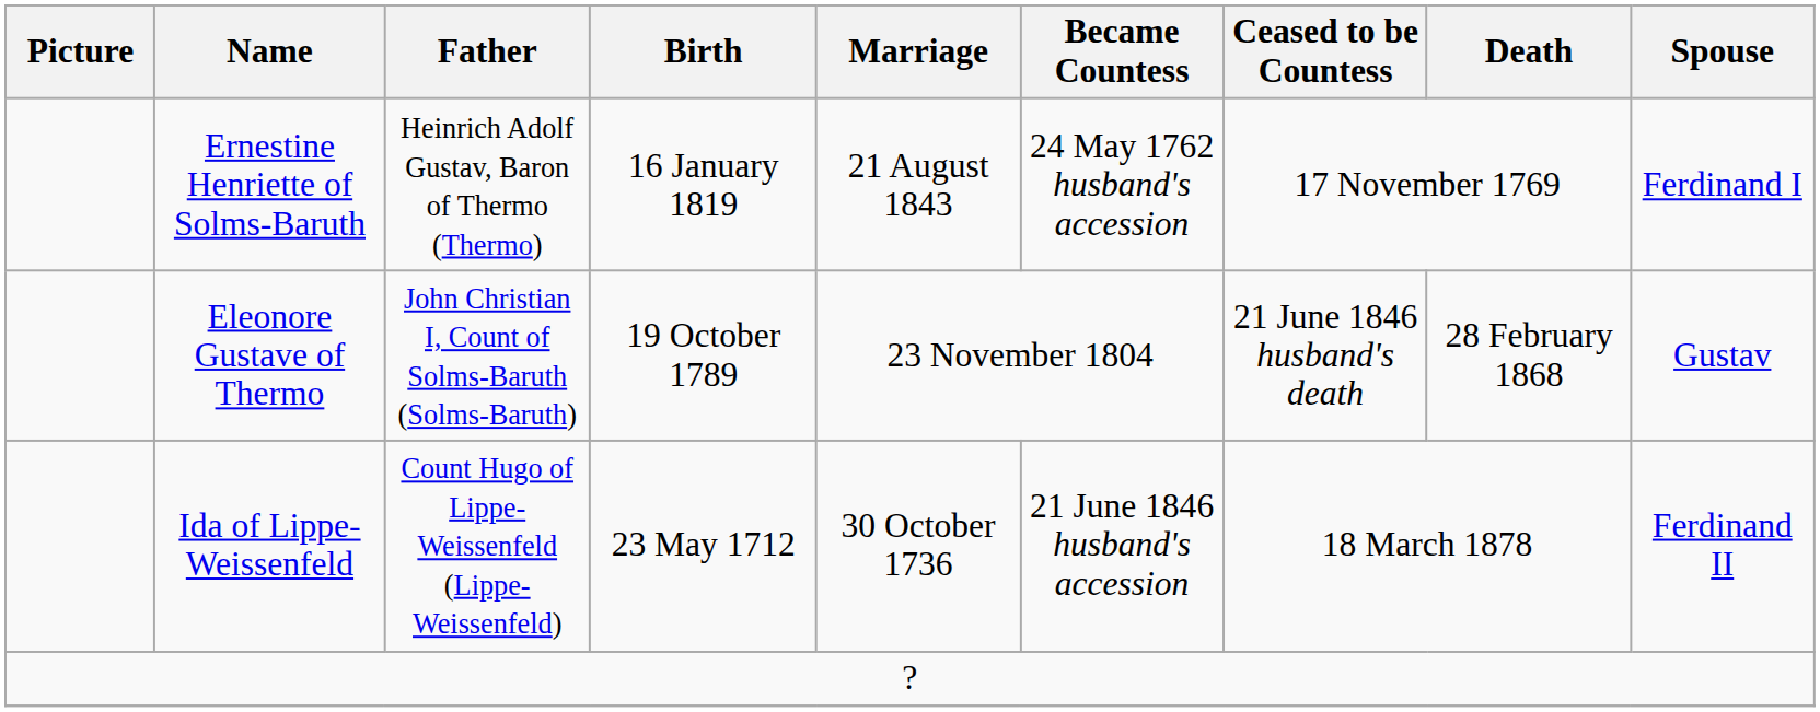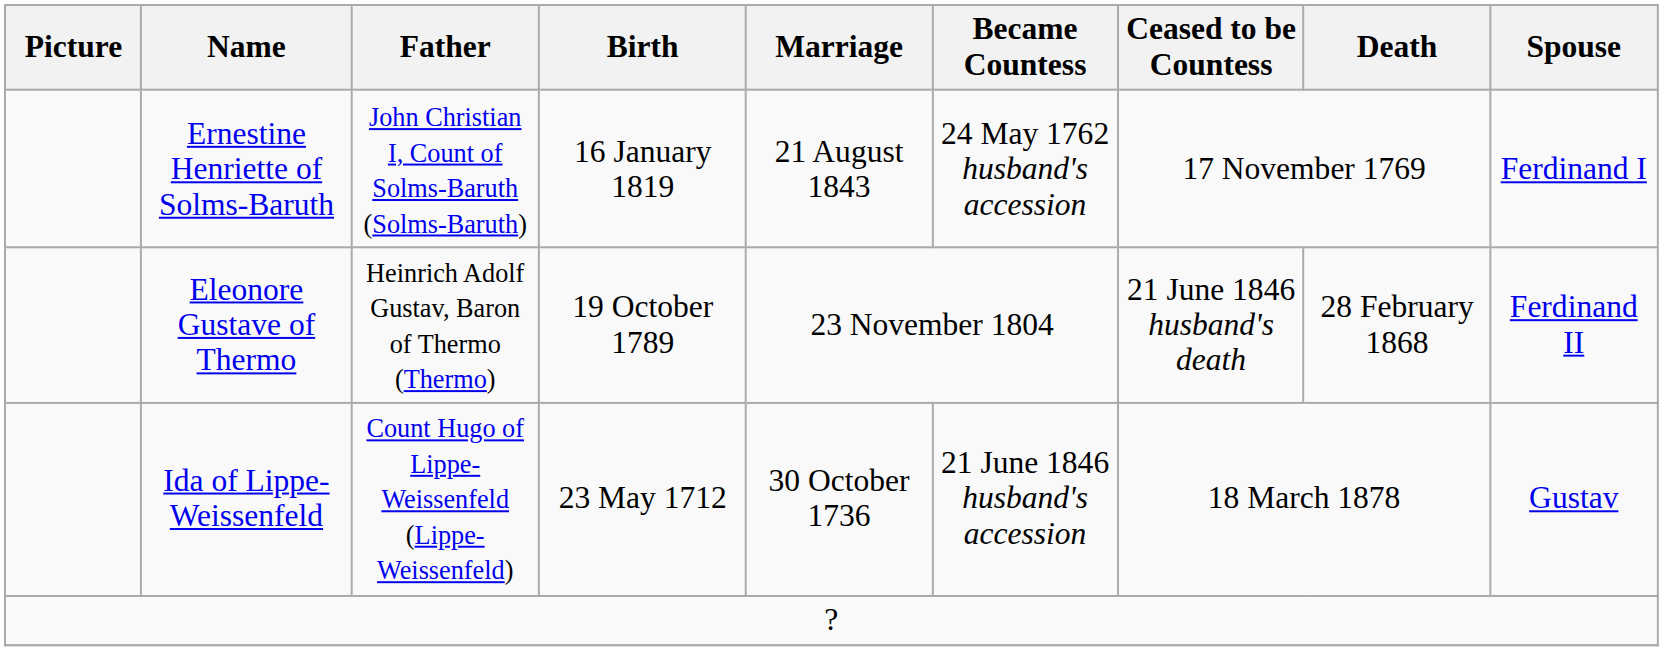 <table width=95% class="wikitable">
 <tr>
 <th width = "6%">Picture</th>
 <th width = "10%">Name</th>
 <th width = "9%">Father</th>
 <th width = "10%">Birth</th>
 <th width = "9%">Marriage</th>
 <th width = "9%">Became Countess</th>
 <th width = "9%">Ceased to be Countess</th>
 <th width = "9%">Death</th>
 <th width = "6%">Spouse</th>
 </tr>
 <tr>
 <td align="center"></td>
 <td align="center"><a href='#'>Ernestine Henriette of Solms-Baruth</a></td>
-<td align="center"><small>Heinrich Adolf Gustav, Baron of Thermo<br>(<a href='#'>Thermo</a>)</small></td>
+<td align="center"><small><a href='#'>John Christian I, Count of Solms-Baruth</a><br>(<a href='#'>Solms-Baruth</a>)</small></td>
 <td align="center">16 January 1819</td>
 <td align="center">21 August 1843</td>
 <td align="center">24 May 1762<br><em>husband's accession</em></td>
 <td align="center" colspan="2">17 November 1769</td>
 <td align="center"><a href='#'>Ferdinand I</a></td>
 </tr>
 <tr>
 <td align="center"></td>
 <td align="center"><a href='#'>Eleonore Gustave of Thermo</a></td>
-<td align="center"><small><a href='#'>John Christian I, Count of Solms-Baruth</a><br>(<a href='#'>Solms-Baruth</a>)</small></td>
+<td align="center"><small>Heinrich Adolf Gustav, Baron of Thermo<br>(<a href='#'>Thermo</a>)</small></td>
 <td align="center">19 October 1789</td>
 <td align="center" colspan="2">23 November 1804</td>
 <td align="center">21 June 1846<br><em>husband's death</em></td>
 <td align="center">28 February 1868</td>
-<td align="center"><a href='#'>Gustav</a></td>
+<td align="center"><a href='#'>Ferdinand II</a></td>
 </tr>
 <tr>
 <td align="center"></td>
 <td align="center"><a href='#'>Ida of Lippe-Weissenfeld</a></td>
 <td align="center"><small><a href='#'>Count Hugo of Lippe-Weissenfeld</a><br>(<a href='#'>Lippe-Weissenfeld</a>)</small></td>
 <td align="center">23 May 1712</td>
 <td align="center">30 October 1736</td>
 <td align="center">21 June 1846<br><em>husband's accession</em></td>
 <td align="center" colspan="2">18 March 1878</td>
-<td align="center"><a href='#'>Ferdinand II</a></td>
+<td align="center"><a href='#'>Gustav</a></td>
 </tr>
 <tr>
 <td align="center" colspan="9">?</td>
 </tr>
 <tr>
 </tr>
 </table>
